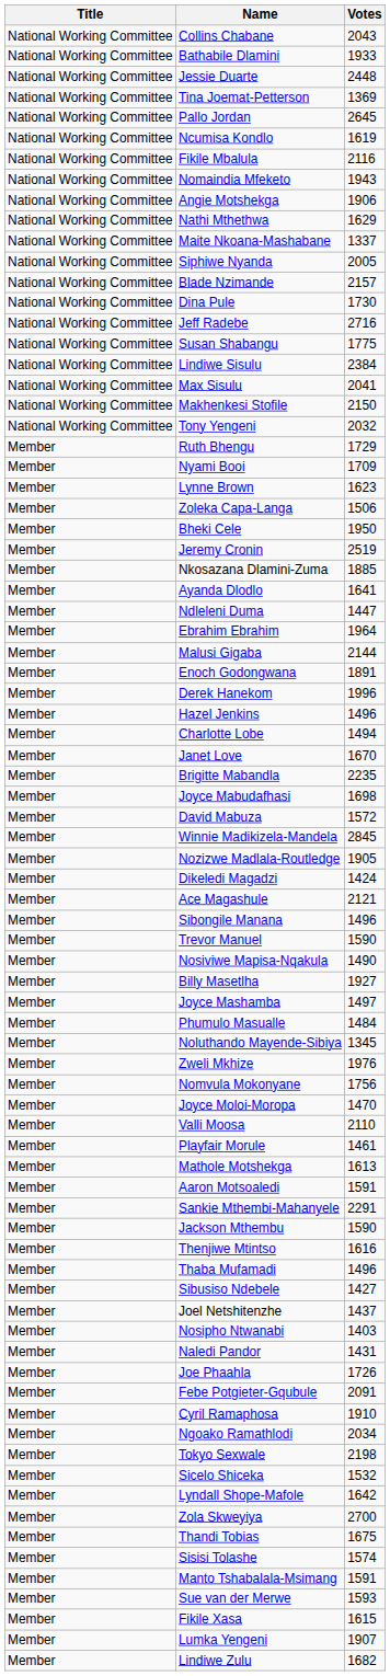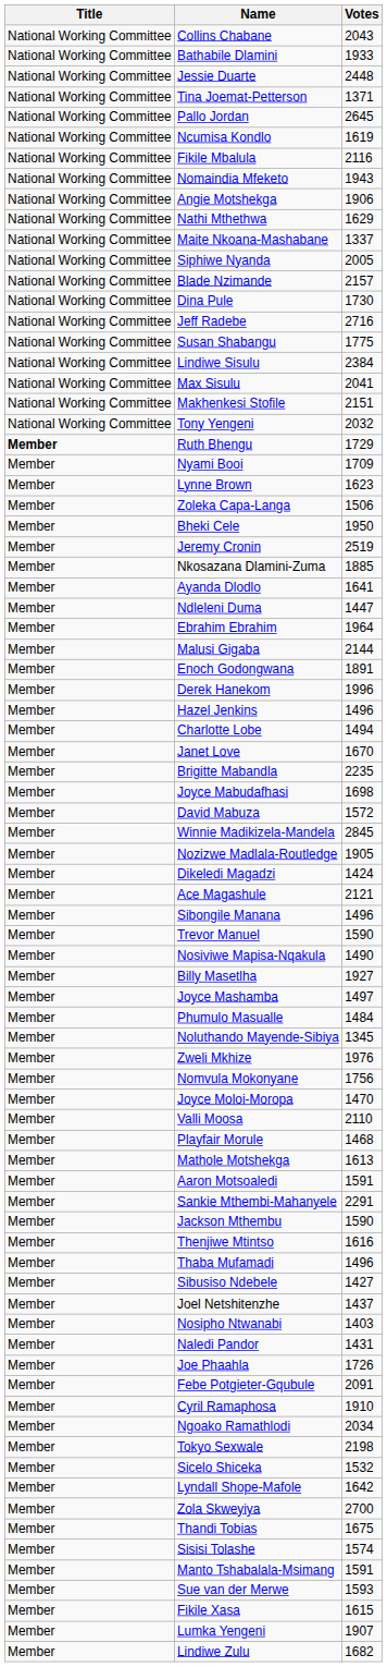 <table class="wikitable sortable">
 <tr>
 <th>Title</th>
 <th>Name</th>
 <th>Votes</th>
 </tr>
 <tr>
 <td>National Working Committee</td>
 <td><a href='#'>Collins Chabane</a></td>
 <td>2043</td>
 </tr>
 <tr>
 <td>National Working Committee</td>
 <td><a href='#'>Bathabile Dlamini</a></td>
 <td>1933</td>
 </tr>
 <tr>
 <td>National Working Committee</td>
 <td><a href='#'>Jessie Duarte</a></td>
 <td>2448</td>
 </tr>
 <tr>
 <td>National Working Committee</td>
 <td><a href='#'>Tina Joemat-Petterson</a></td>
-<td>1369</td>
+<td>1371</td>
 </tr>
 <tr>
 <td>National Working Committee</td>
 <td><a href='#'>Pallo Jordan</a></td>
 <td>2645</td>
 </tr>
 <tr>
 <td>National Working Committee</td>
 <td><a href='#'>Ncumisa Kondlo</a></td>
 <td>1619</td>
 </tr>
 <tr>
 <td>National Working Committee</td>
 <td><a href='#'>Fikile Mbalula</a></td>
 <td>2116</td>
 </tr>
 <tr>
 <td>National Working Committee</td>
 <td><a href='#'>Nomaindia Mfeketo</a></td>
 <td>1943</td>
 </tr>
 <tr>
 <td>National Working Committee</td>
 <td><a href='#'>Angie Motshekga</a></td>
 <td>1906</td>
 </tr>
 <tr>
 <td>National Working Committee</td>
 <td><a href='#'>Nathi Mthethwa</a></td>
 <td>1629</td>
 </tr>
 <tr>
 <td>National Working Committee</td>
 <td><a href='#'>Maite Nkoana-Mashabane</a></td>
 <td>1337</td>
 </tr>
 <tr>
 <td>National Working Committee</td>
 <td><a href='#'>Siphiwe Nyanda</a></td>
 <td>2005</td>
 </tr>
 <tr>
 <td>National Working Committee</td>
 <td><a href='#'>Blade Nzimande</a></td>
 <td>2157</td>
 </tr>
 <tr>
 <td>National Working Committee</td>
 <td><a href='#'>Dina Pule</a></td>
 <td>1730</td>
 </tr>
 <tr>
 <td>National Working Committee</td>
 <td><a href='#'>Jeff Radebe</a></td>
 <td>2716</td>
 </tr>
 <tr>
 <td>National Working Committee</td>
 <td><a href='#'>Susan Shabangu</a></td>
 <td>1775</td>
 </tr>
 <tr>
 <td>National Working Committee</td>
 <td><a href='#'>Lindiwe Sisulu</a></td>
 <td>2384</td>
 </tr>
 <tr>
 <td>National Working Committee</td>
 <td><a href='#'>Max Sisulu</a></td>
 <td>2041</td>
 </tr>
 <tr>
 <td>National Working Committee</td>
 <td><a href='#'>Makhenkesi Stofile</a></td>
-<td>2150</td>
+<td>2151</td>
 </tr>
 <tr>
 <td>National Working Committee</td>
 <td><a href='#'>Tony Yengeni</a></td>
 <td>2032</td>
 </tr>
 <tr>
-<td>Member</td>
+<td><strong>Member</strong></td>
 <td><a href='#'>Ruth Bhengu</a></td>
 <td>1729</td>
 </tr>
 <tr>
 <td>Member</td>
 <td><a href='#'>Nyami Booi</a></td>
 <td>1709</td>
 </tr>
 <tr>
 <td>Member</td>
 <td><a href='#'>Lynne Brown</a></td>
 <td>1623</td>
 </tr>
 <tr>
 <td>Member</td>
 <td><a href='#'>Zoleka Capa-Langa</a></td>
 <td>1506</td>
 </tr>
 <tr>
 <td>Member</td>
 <td><a href='#'>Bheki Cele</a></td>
 <td>1950</td>
 </tr>
 <tr>
 <td>Member</td>
 <td><a href='#'>Jeremy Cronin</a></td>
 <td>2519</td>
 </tr>
 <tr>
 <td>Member</td>
 <td>Nkosazana Dlamini-Zuma</td>
 <td>1885</td>
 </tr>
 <tr>
 <td>Member</td>
 <td><a href='#'>Ayanda Dlodlo</a></td>
 <td>1641</td>
 </tr>
 <tr>
 <td>Member</td>
 <td><a href='#'>Ndleleni Duma</a></td>
 <td>1447</td>
 </tr>
 <tr>
 <td>Member</td>
 <td><a href='#'>Ebrahim Ebrahim</a></td>
 <td>1964</td>
 </tr>
 <tr>
 <td>Member</td>
 <td><a href='#'>Malusi Gigaba</a></td>
 <td>2144</td>
 </tr>
 <tr>
 <td>Member</td>
 <td><a href='#'>Enoch Godongwana</a></td>
 <td>1891</td>
 </tr>
 <tr>
 <td>Member</td>
 <td><a href='#'>Derek Hanekom</a></td>
 <td>1996</td>
 </tr>
 <tr>
 <td>Member</td>
 <td><a href='#'>Hazel Jenkins</a></td>
 <td>1496</td>
 </tr>
 <tr>
 <td>Member</td>
 <td><a href='#'>Charlotte Lobe</a></td>
 <td>1494</td>
 </tr>
 <tr>
 <td>Member</td>
 <td><a href='#'>Janet Love</a></td>
 <td>1670</td>
 </tr>
 <tr>
 <td>Member</td>
 <td><a href='#'>Brigitte Mabandla</a></td>
 <td>2235</td>
 </tr>
 <tr>
 <td>Member</td>
 <td><a href='#'>Joyce Mabudafhasi</a></td>
 <td>1698</td>
 </tr>
 <tr>
 <td>Member</td>
 <td><a href='#'>David Mabuza</a></td>
 <td>1572</td>
 </tr>
 <tr>
 <td>Member</td>
 <td><a href='#'>Winnie Madikizela-Mandela</a></td>
 <td>2845</td>
 </tr>
 <tr>
 <td>Member</td>
 <td><a href='#'>Nozizwe Madlala-Routledge</a></td>
 <td>1905</td>
 </tr>
 <tr>
 <td>Member</td>
 <td><a href='#'>Dikeledi Magadzi</a></td>
 <td>1424</td>
 </tr>
 <tr>
 <td>Member</td>
 <td><a href='#'>Ace Magashule</a></td>
 <td>2121</td>
 </tr>
 <tr>
 <td>Member</td>
 <td><a href='#'>Sibongile Manana</a></td>
 <td>1496</td>
 </tr>
 <tr>
 <td>Member</td>
 <td><a href='#'>Trevor Manuel</a></td>
 <td>1590</td>
 </tr>
 <tr>
 <td>Member</td>
 <td><a href='#'>Nosiviwe Mapisa-Nqakula</a></td>
 <td>1490</td>
 </tr>
 <tr>
 <td>Member</td>
 <td><a href='#'>Billy Masetlha</a></td>
 <td>1927</td>
 </tr>
 <tr>
 <td>Member</td>
 <td><a href='#'>Joyce Mashamba</a></td>
 <td>1497</td>
 </tr>
 <tr>
 <td>Member</td>
 <td><a href='#'>Phumulo Masualle</a></td>
 <td>1484</td>
 </tr>
 <tr>
 <td>Member</td>
 <td><a href='#'>Noluthando Mayende-Sibiya</a></td>
 <td>1345</td>
 </tr>
 <tr>
 <td>Member</td>
 <td><a href='#'>Zweli Mkhize</a></td>
 <td>1976</td>
 </tr>
 <tr>
 <td>Member</td>
 <td><a href='#'>Nomvula Mokonyane</a></td>
 <td>1756</td>
 </tr>
 <tr>
 <td>Member</td>
 <td><a href='#'>Joyce Moloi-Moropa</a></td>
 <td>1470</td>
 </tr>
 <tr>
 <td>Member</td>
 <td><a href='#'>Valli Moosa</a></td>
 <td>2110</td>
 </tr>
 <tr>
 <td>Member</td>
 <td><a href='#'>Playfair Morule</a></td>
-<td>1461</td>
+<td>1468</td>
 </tr>
 <tr>
 <td>Member</td>
 <td><a href='#'>Mathole Motshekga</a></td>
 <td>1613</td>
 </tr>
 <tr>
 <td>Member</td>
 <td><a href='#'>Aaron Motsoaledi</a></td>
 <td>1591</td>
 </tr>
 <tr>
 <td>Member</td>
 <td><a href='#'>Sankie Mthembi-Mahanyele</a></td>
 <td>2291</td>
 </tr>
 <tr>
 <td>Member</td>
 <td><a href='#'>Jackson Mthembu</a></td>
 <td>1590</td>
 </tr>
 <tr>
 <td>Member</td>
 <td><a href='#'>Thenjiwe Mtintso</a></td>
 <td>1616</td>
 </tr>
 <tr>
 <td>Member</td>
 <td><a href='#'>Thaba Mufamadi</a></td>
 <td>1496</td>
 </tr>
 <tr>
 <td>Member</td>
 <td><a href='#'>Sibusiso Ndebele</a></td>
 <td>1427</td>
 </tr>
 <tr>
 <td>Member</td>
 <td>Joel Netshitenzhe</td>
 <td>1437</td>
 </tr>
 <tr>
 <td>Member</td>
 <td><a href='#'>Nosipho Ntwanabi</a></td>
 <td>1403</td>
 </tr>
 <tr>
 <td>Member</td>
 <td><a href='#'>Naledi Pandor</a></td>
 <td>1431</td>
 </tr>
 <tr>
 <td>Member</td>
 <td><a href='#'>Joe Phaahla</a></td>
 <td>1726</td>
 </tr>
 <tr>
 <td>Member</td>
 <td><a href='#'>Febe Potgieter-Gqubule</a></td>
 <td>2091</td>
 </tr>
 <tr>
 <td>Member</td>
 <td><a href='#'>Cyril Ramaphosa</a></td>
 <td>1910</td>
 </tr>
 <tr>
 <td>Member</td>
 <td><a href='#'>Ngoako Ramathlodi</a></td>
 <td>2034</td>
 </tr>
 <tr>
 <td>Member</td>
 <td><a href='#'>Tokyo Sexwale</a></td>
 <td>2198</td>
 </tr>
 <tr>
 <td>Member</td>
 <td><a href='#'>Sicelo Shiceka</a></td>
 <td>1532</td>
 </tr>
 <tr>
 <td>Member</td>
 <td><a href='#'>Lyndall Shope-Mafole</a></td>
 <td>1642</td>
 </tr>
 <tr>
 <td>Member</td>
 <td><a href='#'>Zola Skweyiya</a></td>
 <td>2700</td>
 </tr>
 <tr>
 <td>Member</td>
 <td><a href='#'>Thandi Tobias</a></td>
 <td>1675</td>
 </tr>
 <tr>
 <td>Member</td>
 <td><a href='#'>Sisisi Tolashe</a></td>
 <td>1574</td>
 </tr>
 <tr>
 <td>Member</td>
 <td><a href='#'>Manto Tshabalala-Msimang</a></td>
 <td>1591</td>
 </tr>
 <tr>
 <td>Member</td>
 <td><a href='#'>Sue van der Merwe</a></td>
 <td>1593</td>
 </tr>
 <tr>
 <td>Member</td>
 <td><a href='#'>Fikile Xasa</a></td>
 <td>1615</td>
 </tr>
 <tr>
 <td>Member</td>
 <td><a href='#'>Lumka Yengeni</a></td>
 <td>1907</td>
 </tr>
 <tr>
 <td>Member</td>
 <td><a href='#'>Lindiwe Zulu</a></td>
 <td>1682</td>
 </tr>
 </table>
